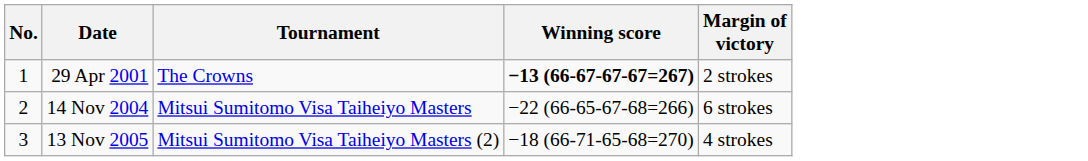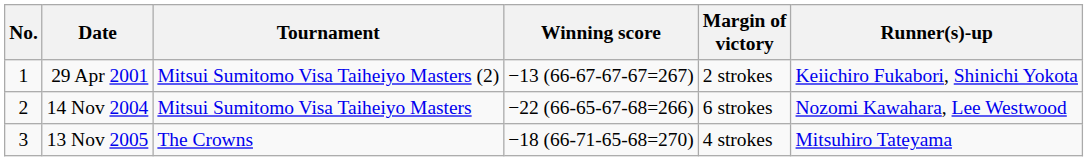 <table class="wikitable" style="font-size:95%;">
 <tr>
 <th>No.</th>
 <th>Date</th>
 <th>Tournament</th>
 <th>Winning score</th>
 <th>Margin of<br>victory</th>
+<th>Runner(s)-up</th>
 </tr>
 <tr>
 <td align=center>1</td>
 <td align=right>29 Apr <a href='#'>2001</a></td>
-<td><a href='#'>The Crowns</a></td>
-<td><strong>−13 (66-67-67-67=267)</strong></td>
+<td><a href='#'>Mitsui Sumitomo Visa Taiheiyo Masters</a> (2)</td>
+<td>−13 (66-67-67-67=267)</td>
 <td>2 strokes</td>
+<td> <a href='#'>Keiichiro Fukabori</a>,  <a href='#'>Shinichi Yokota</a></td>
 </tr>
 <tr>
 <td align=center>2</td>
 <td align=right>14 Nov <a href='#'>2004</a></td>
 <td><a href='#'>Mitsui Sumitomo Visa Taiheiyo Masters</a></td>
 <td>−22 (66-65-67-68=266)</td>
 <td>6 strokes</td>
+<td> <a href='#'>Nozomi Kawahara</a>,  <a href='#'>Lee Westwood</a></td>
 </tr>
 <tr>
 <td align=center>3</td>
 <td align=right>13 Nov <a href='#'>2005</a></td>
-<td><a href='#'>Mitsui Sumitomo Visa Taiheiyo Masters</a> (2)</td>
+<td><a href='#'>The Crowns</a></td>
 <td>−18 (66-71-65-68=270)</td>
 <td>4 strokes</td>
+<td> <a href='#'>Mitsuhiro Tateyama</a></td>
 </tr>
 </table>
